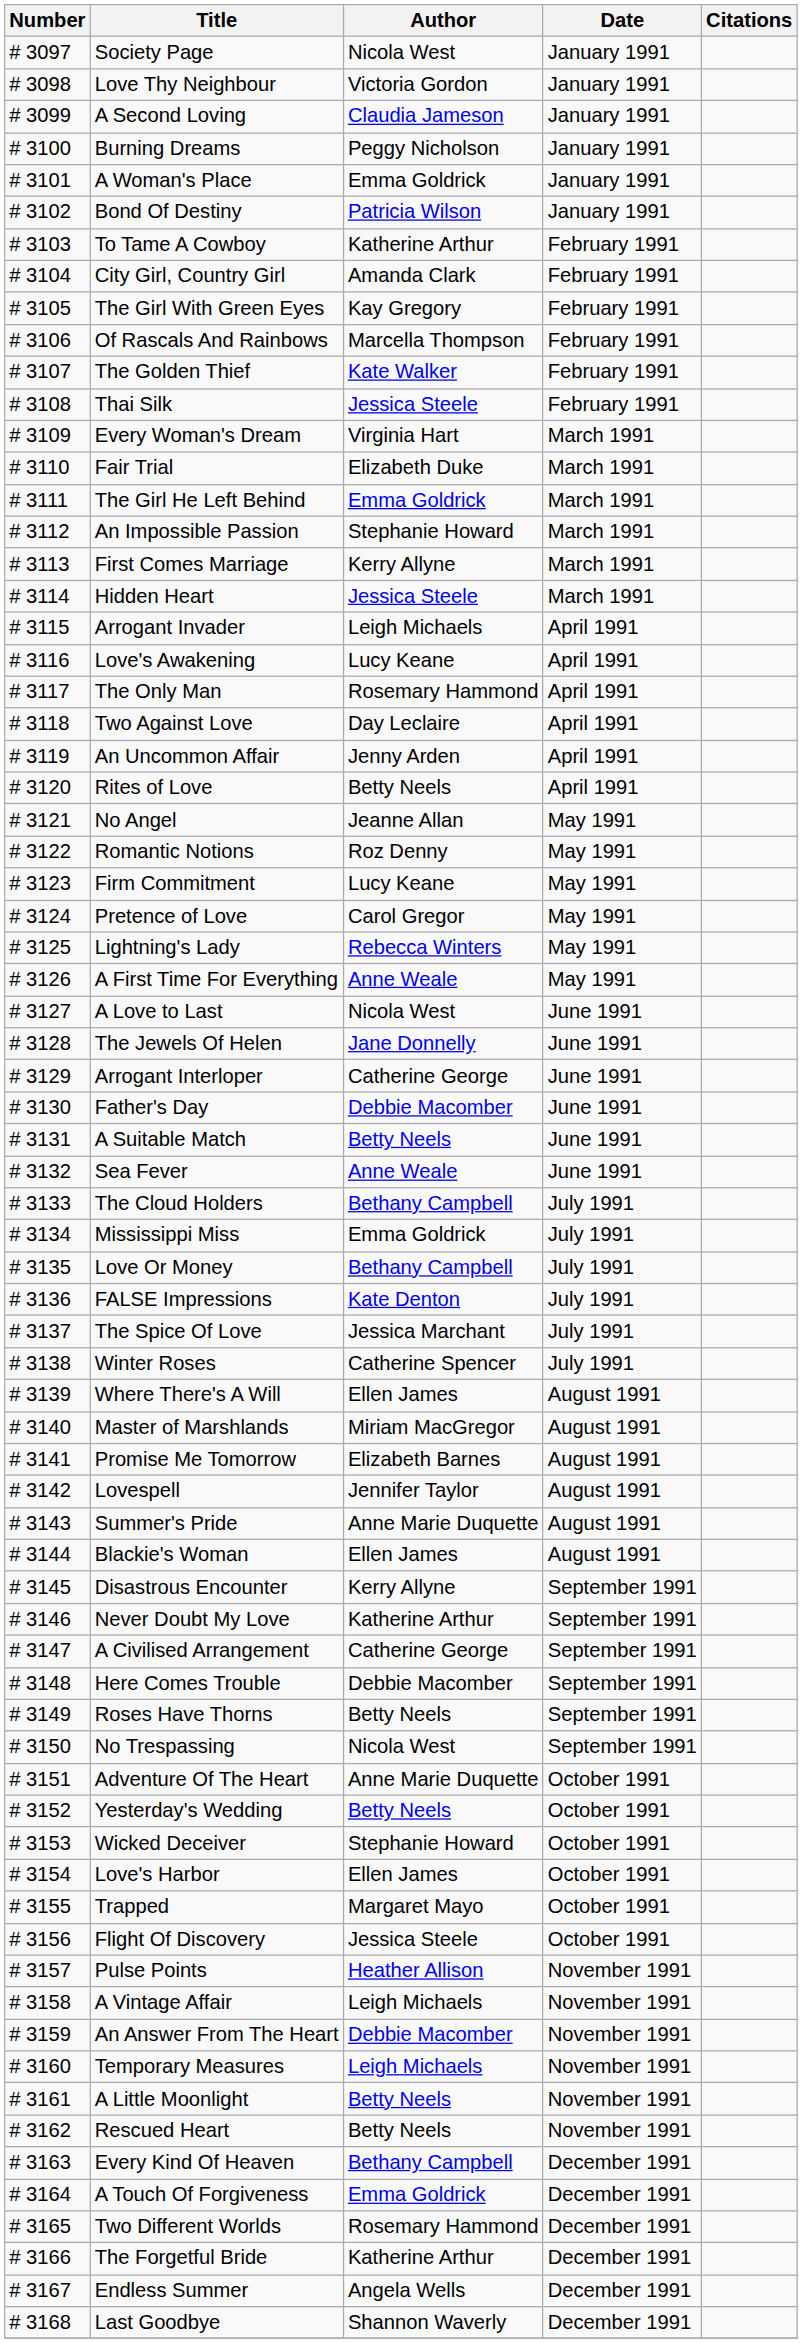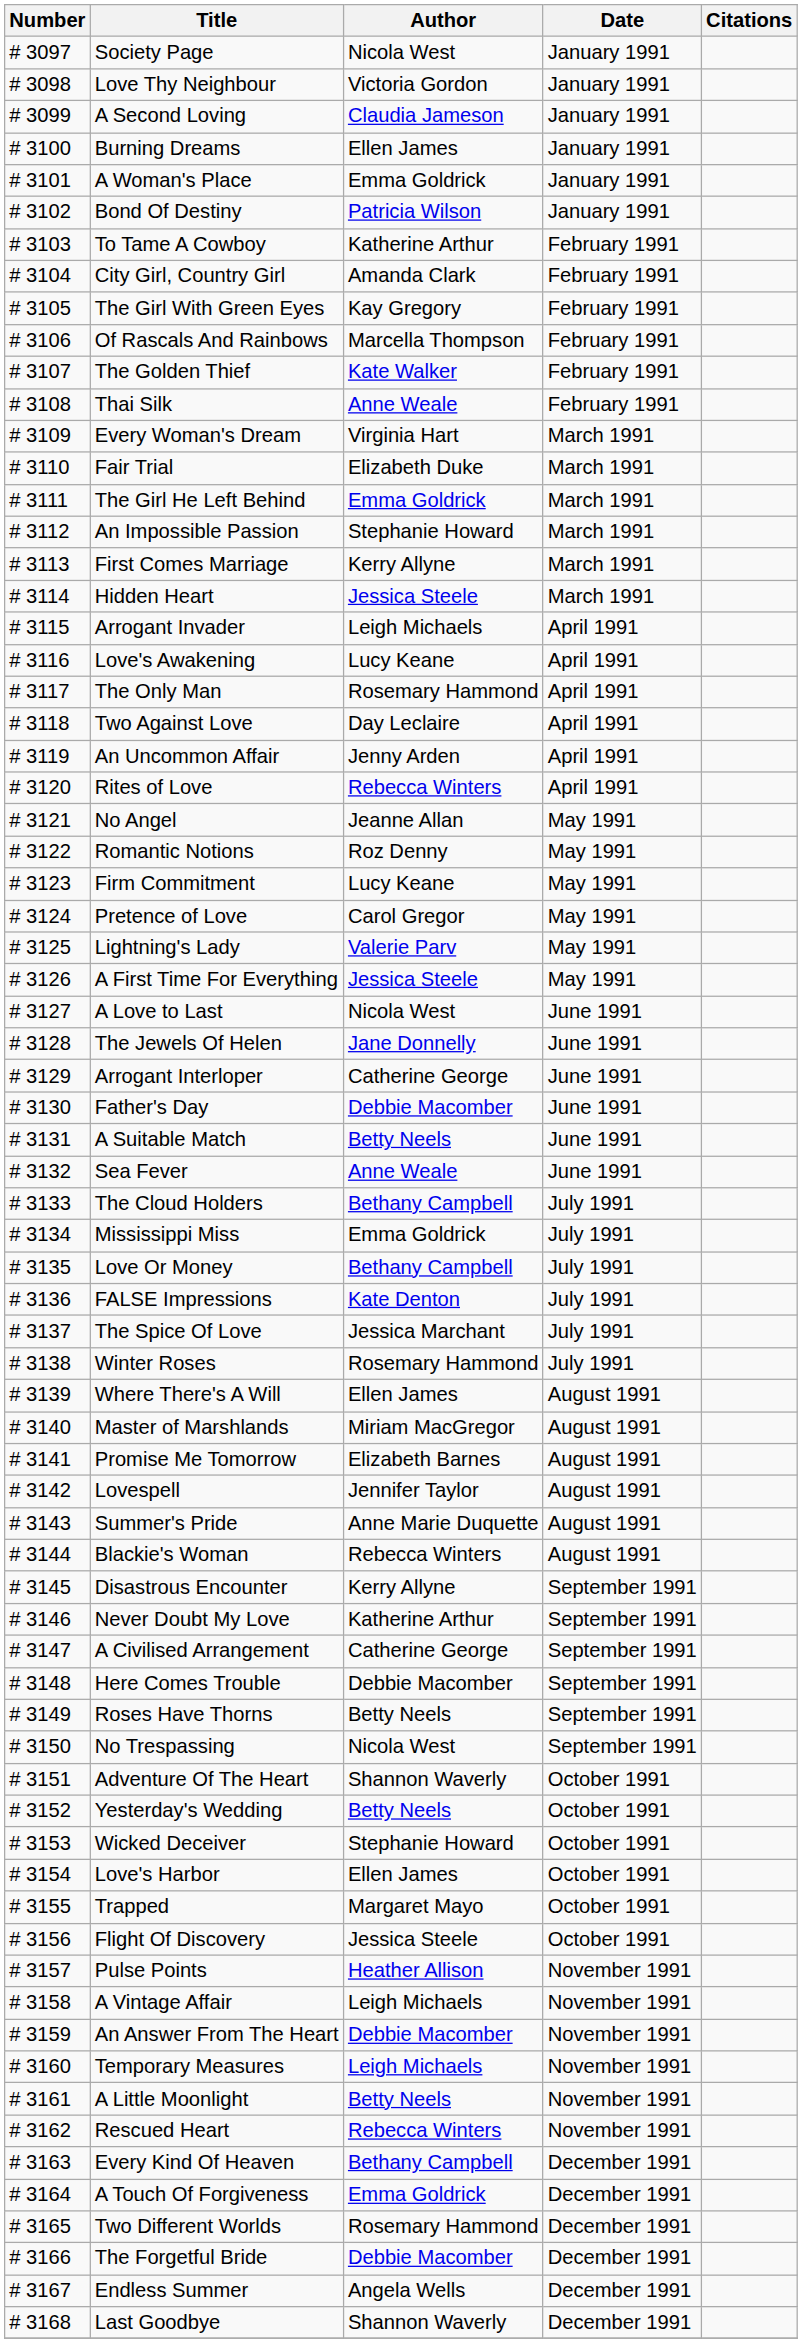 <table class="wikitable sortable ">
 <tr>
 <th>Number</th>
 <th>Title</th>
 <th>Author</th>
 <th>Date</th>
 <th>Citations</th>
 </tr>
 <tr>
 <td># 3097</td>
 <td>Society Page</td>
 <td>Nicola West</td>
 <td>January 1991</td>
 <td></td>
 </tr>
 <tr>
 <td># 3098</td>
 <td>Love Thy Neighbour</td>
 <td>Victoria Gordon</td>
 <td>January 1991</td>
 <td></td>
 </tr>
 <tr>
 <td># 3099</td>
 <td>A Second Loving</td>
 <td><a href='#'>Claudia Jameson</a></td>
 <td>January 1991</td>
 <td></td>
 </tr>
 <tr>
 <td># 3100</td>
 <td>Burning Dreams</td>
-<td>Peggy Nicholson</td>
+<td>Ellen James</td>
 <td>January 1991</td>
 <td></td>
 </tr>
 <tr>
 <td># 3101</td>
 <td>A Woman's Place</td>
 <td>Emma Goldrick</td>
 <td>January 1991</td>
 <td></td>
 </tr>
 <tr>
 <td># 3102</td>
 <td>Bond Of Destiny</td>
 <td><a href='#'>Patricia Wilson</a></td>
 <td>January 1991</td>
 <td></td>
 </tr>
 <tr>
 <td># 3103</td>
 <td>To Tame A Cowboy</td>
 <td>Katherine Arthur</td>
 <td>February 1991</td>
 <td></td>
 </tr>
 <tr>
 <td># 3104</td>
 <td>City Girl, Country Girl</td>
 <td>Amanda Clark</td>
 <td>February 1991</td>
 <td></td>
 </tr>
 <tr>
 <td># 3105</td>
 <td>The Girl With Green Eyes</td>
 <td>Kay Gregory</td>
 <td>February 1991</td>
 <td></td>
 </tr>
 <tr>
 <td># 3106</td>
 <td>Of Rascals And Rainbows</td>
 <td>Marcella Thompson</td>
 <td>February 1991</td>
 <td></td>
 </tr>
 <tr>
 <td># 3107</td>
 <td>The Golden Thief</td>
 <td><a href='#'>Kate Walker</a></td>
 <td>February 1991</td>
 <td></td>
 </tr>
 <tr>
 <td># 3108</td>
 <td>Thai Silk</td>
-<td><a href='#'>Jessica Steele</a></td>
+<td><a href='#'>Anne Weale</a></td>
 <td>February 1991</td>
 <td></td>
 </tr>
 <tr>
 <td># 3109</td>
 <td>Every Woman's Dream</td>
 <td>Virginia Hart</td>
 <td>March 1991</td>
 <td></td>
 </tr>
 <tr>
 <td># 3110</td>
 <td>Fair Trial</td>
 <td>Elizabeth Duke</td>
 <td>March 1991</td>
 <td></td>
 </tr>
 <tr>
 <td># 3111</td>
 <td>The Girl He Left Behind</td>
 <td><a href='#'>Emma Goldrick</a></td>
 <td>March 1991</td>
 <td></td>
 </tr>
 <tr>
 <td># 3112</td>
 <td>An Impossible Passion</td>
 <td>Stephanie Howard</td>
 <td>March 1991</td>
 <td></td>
 </tr>
 <tr>
 <td># 3113</td>
 <td>First Comes Marriage</td>
 <td>Kerry Allyne</td>
 <td>March 1991</td>
 <td></td>
 </tr>
 <tr>
 <td># 3114</td>
 <td>Hidden Heart</td>
 <td><a href='#'>Jessica Steele</a></td>
 <td>March 1991</td>
 <td></td>
 </tr>
 <tr>
 <td># 3115</td>
 <td>Arrogant Invader</td>
 <td>Leigh Michaels</td>
 <td>April 1991</td>
 <td></td>
 </tr>
 <tr>
 <td># 3116</td>
 <td>Love's Awakening</td>
 <td>Lucy Keane</td>
 <td>April 1991</td>
 <td></td>
 </tr>
 <tr>
 <td># 3117</td>
 <td>The Only Man</td>
 <td>Rosemary Hammond</td>
 <td>April 1991</td>
 <td></td>
 </tr>
 <tr>
 <td># 3118</td>
 <td>Two Against Love</td>
 <td>Day Leclaire</td>
 <td>April 1991</td>
 <td></td>
 </tr>
 <tr>
 <td># 3119</td>
 <td>An Uncommon Affair</td>
 <td>Jenny Arden</td>
 <td>April 1991</td>
 <td></td>
 </tr>
 <tr>
 <td># 3120</td>
 <td>Rites of Love</td>
-<td>Betty Neels</td>
+<td><a href='#'>Rebecca Winters</a></td>
 <td>April 1991</td>
 <td></td>
 </tr>
 <tr>
 <td># 3121</td>
 <td>No Angel</td>
 <td>Jeanne Allan</td>
 <td>May 1991</td>
 <td></td>
 </tr>
 <tr>
 <td># 3122</td>
 <td>Romantic Notions</td>
 <td>Roz Denny</td>
 <td>May 1991</td>
 <td></td>
 </tr>
 <tr>
 <td># 3123</td>
 <td>Firm Commitment</td>
 <td>Lucy Keane</td>
 <td>May 1991</td>
 <td></td>
 </tr>
 <tr>
 <td># 3124</td>
 <td>Pretence of Love</td>
 <td>Carol Gregor</td>
 <td>May 1991</td>
 <td></td>
 </tr>
 <tr>
 <td># 3125</td>
 <td>Lightning's Lady</td>
-<td><a href='#'>Rebecca Winters</a></td>
+<td><a href='#'>Valerie Parv</a></td>
 <td>May 1991</td>
 <td></td>
 </tr>
 <tr>
 <td># 3126</td>
 <td>A First Time For Everything</td>
-<td><a href='#'>Anne Weale</a></td>
+<td><a href='#'>Jessica Steele</a></td>
 <td>May 1991</td>
 <td></td>
 </tr>
 <tr>
 <td># 3127</td>
 <td>A Love to Last</td>
 <td>Nicola West</td>
 <td>June 1991</td>
 <td></td>
 </tr>
 <tr>
 <td># 3128</td>
 <td>The Jewels Of Helen</td>
 <td><a href='#'>Jane Donnelly</a></td>
 <td>June 1991</td>
 <td></td>
 </tr>
 <tr>
 <td># 3129</td>
 <td>Arrogant Interloper</td>
 <td>Catherine George</td>
 <td>June 1991</td>
 <td></td>
 </tr>
 <tr>
 <td># 3130</td>
 <td>Father's Day</td>
 <td><a href='#'>Debbie Macomber</a></td>
 <td>June 1991</td>
 <td></td>
 </tr>
 <tr>
 <td># 3131</td>
 <td>A Suitable Match</td>
 <td><a href='#'>Betty Neels</a></td>
 <td>June 1991</td>
 <td></td>
 </tr>
 <tr>
 <td># 3132</td>
 <td>Sea Fever</td>
 <td><a href='#'>Anne Weale</a></td>
 <td>June 1991</td>
 <td></td>
 </tr>
 <tr>
 <td># 3133</td>
 <td>The Cloud Holders</td>
 <td><a href='#'>Bethany Campbell</a></td>
 <td>July 1991</td>
 <td></td>
 </tr>
 <tr>
 <td># 3134</td>
 <td>Mississippi Miss</td>
 <td>Emma Goldrick</td>
 <td>July 1991</td>
 <td></td>
 </tr>
 <tr>
 <td># 3135</td>
 <td>Love Or Money</td>
 <td><a href='#'>Bethany Campbell</a></td>
 <td>July 1991</td>
 <td></td>
 </tr>
 <tr>
 <td># 3136</td>
 <td>FALSE Impressions</td>
 <td><a href='#'>Kate Denton</a></td>
 <td>July 1991</td>
 <td></td>
 </tr>
 <tr>
 <td># 3137</td>
 <td>The Spice Of Love</td>
 <td>Jessica Marchant</td>
 <td>July 1991</td>
 <td></td>
 </tr>
 <tr>
 <td># 3138</td>
 <td>Winter Roses</td>
-<td>Catherine Spencer</td>
+<td>Rosemary Hammond</td>
 <td>July 1991</td>
 <td></td>
 </tr>
 <tr>
 <td># 3139</td>
 <td>Where There's A Will</td>
 <td>Ellen James</td>
 <td>August 1991</td>
 <td></td>
 </tr>
 <tr>
 <td># 3140</td>
 <td>Master of Marshlands</td>
 <td>Miriam MacGregor</td>
 <td>August 1991</td>
 <td></td>
 </tr>
 <tr>
 <td># 3141</td>
 <td>Promise Me Tomorrow</td>
 <td>Elizabeth Barnes</td>
 <td>August 1991</td>
 <td></td>
 </tr>
 <tr>
 <td># 3142</td>
 <td>Lovespell</td>
 <td>Jennifer Taylor</td>
 <td>August 1991</td>
 <td></td>
 </tr>
 <tr>
 <td># 3143</td>
 <td>Summer's Pride</td>
 <td>Anne Marie Duquette</td>
 <td>August 1991</td>
 <td></td>
 </tr>
 <tr>
 <td># 3144</td>
 <td>Blackie's Woman</td>
-<td>Ellen James</td>
+<td>Rebecca Winters</td>
 <td>August 1991</td>
 <td></td>
 </tr>
 <tr>
 <td># 3145</td>
 <td>Disastrous Encounter</td>
 <td>Kerry Allyne</td>
 <td>September 1991</td>
 <td></td>
 </tr>
 <tr>
 <td># 3146</td>
 <td>Never Doubt My Love</td>
 <td>Katherine Arthur</td>
 <td>September 1991</td>
 <td></td>
 </tr>
 <tr>
 <td># 3147</td>
 <td>A Civilised Arrangement</td>
 <td>Catherine George</td>
 <td>September 1991</td>
 <td></td>
 </tr>
 <tr>
 <td># 3148</td>
 <td>Here Comes Trouble</td>
 <td>Debbie Macomber</td>
 <td>September 1991</td>
 <td></td>
 </tr>
 <tr>
 <td># 3149</td>
 <td>Roses Have Thorns</td>
 <td>Betty Neels</td>
 <td>September 1991</td>
 <td></td>
 </tr>
 <tr>
 <td># 3150</td>
 <td>No Trespassing</td>
 <td>Nicola West</td>
 <td>September 1991</td>
 <td></td>
 </tr>
 <tr>
 <td># 3151</td>
 <td>Adventure Of The Heart</td>
-<td>Anne Marie Duquette</td>
+<td>Shannon Waverly</td>
 <td>October 1991</td>
 <td></td>
 </tr>
 <tr>
 <td># 3152</td>
 <td>Yesterday's Wedding</td>
 <td><a href='#'>Betty Neels</a></td>
 <td>October 1991</td>
 <td></td>
 </tr>
 <tr>
 <td># 3153</td>
 <td>Wicked Deceiver</td>
 <td>Stephanie Howard</td>
 <td>October 1991</td>
 <td></td>
 </tr>
 <tr>
 <td># 3154</td>
 <td>Love's Harbor</td>
 <td>Ellen James</td>
 <td>October 1991</td>
 <td></td>
 </tr>
 <tr>
 <td># 3155</td>
 <td>Trapped</td>
 <td>Margaret Mayo</td>
 <td>October 1991</td>
 <td></td>
 </tr>
 <tr>
 <td># 3156</td>
 <td>Flight Of Discovery</td>
 <td>Jessica Steele</td>
 <td>October 1991</td>
 <td></td>
 </tr>
 <tr>
 <td># 3157</td>
 <td>Pulse Points</td>
 <td><a href='#'>Heather Allison</a></td>
 <td>November 1991</td>
 <td></td>
 </tr>
 <tr>
 <td># 3158</td>
 <td>A Vintage Affair</td>
 <td>Leigh Michaels</td>
 <td>November 1991</td>
 <td></td>
 </tr>
 <tr>
 <td># 3159</td>
 <td>An Answer From The Heart</td>
 <td><a href='#'>Debbie Macomber</a></td>
 <td>November 1991</td>
 <td></td>
 </tr>
 <tr>
 <td># 3160</td>
 <td>Temporary Measures</td>
 <td><a href='#'>Leigh Michaels</a></td>
 <td>November 1991</td>
 <td></td>
 </tr>
 <tr>
 <td># 3161</td>
 <td>A Little Moonlight</td>
 <td><a href='#'>Betty Neels</a></td>
 <td>November 1991</td>
 <td></td>
 </tr>
 <tr>
 <td># 3162</td>
 <td>Rescued Heart</td>
-<td>Betty Neels</td>
+<td><a href='#'>Rebecca Winters</a></td>
 <td>November 1991</td>
 <td></td>
 </tr>
 <tr>
 <td># 3163</td>
 <td>Every Kind Of Heaven</td>
 <td><a href='#'>Bethany Campbell</a></td>
 <td>December 1991</td>
 <td></td>
 </tr>
 <tr>
 <td># 3164</td>
 <td>A Touch Of Forgiveness</td>
 <td><a href='#'>Emma Goldrick</a></td>
 <td>December 1991</td>
 <td></td>
 </tr>
 <tr>
 <td># 3165</td>
 <td>Two Different Worlds</td>
 <td>Rosemary Hammond</td>
 <td>December 1991</td>
 <td></td>
 </tr>
 <tr>
 <td># 3166</td>
 <td>The Forgetful Bride</td>
-<td>Katherine Arthur</td>
+<td><a href='#'>Debbie Macomber</a></td>
 <td>December 1991</td>
 <td></td>
 </tr>
 <tr>
 <td># 3167</td>
 <td>Endless Summer</td>
 <td>Angela Wells</td>
 <td>December 1991</td>
 <td></td>
 </tr>
 <tr>
 <td># 3168</td>
 <td>Last Goodbye</td>
 <td>Shannon Waverly</td>
 <td>December 1991</td>
 <td></td>
 </tr>
 <tr>
 </tr>
 </table>
